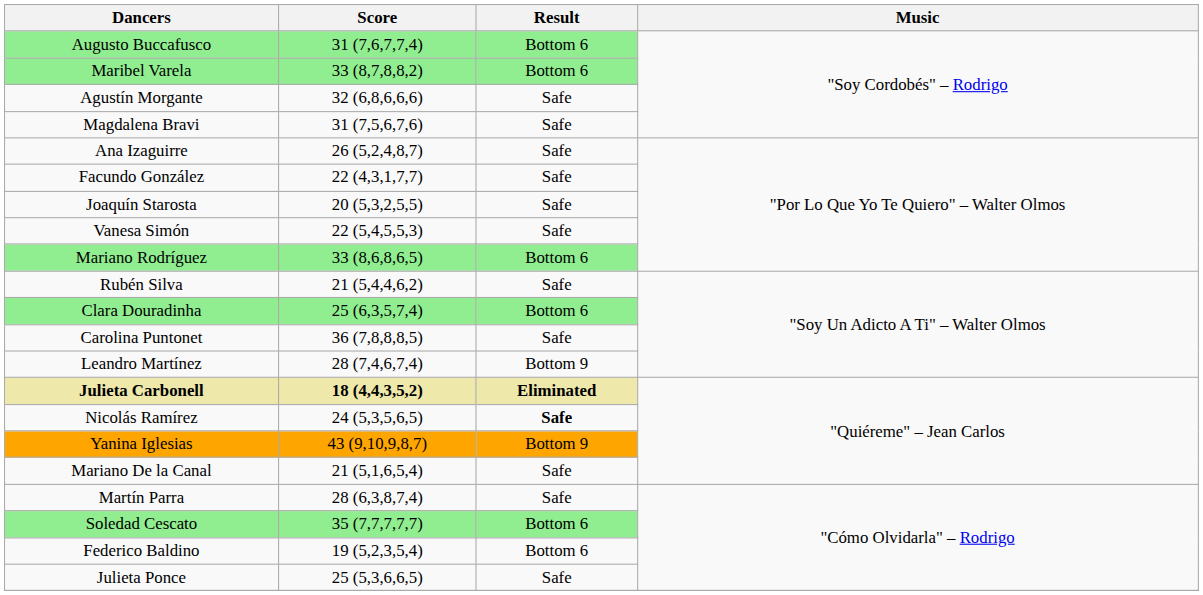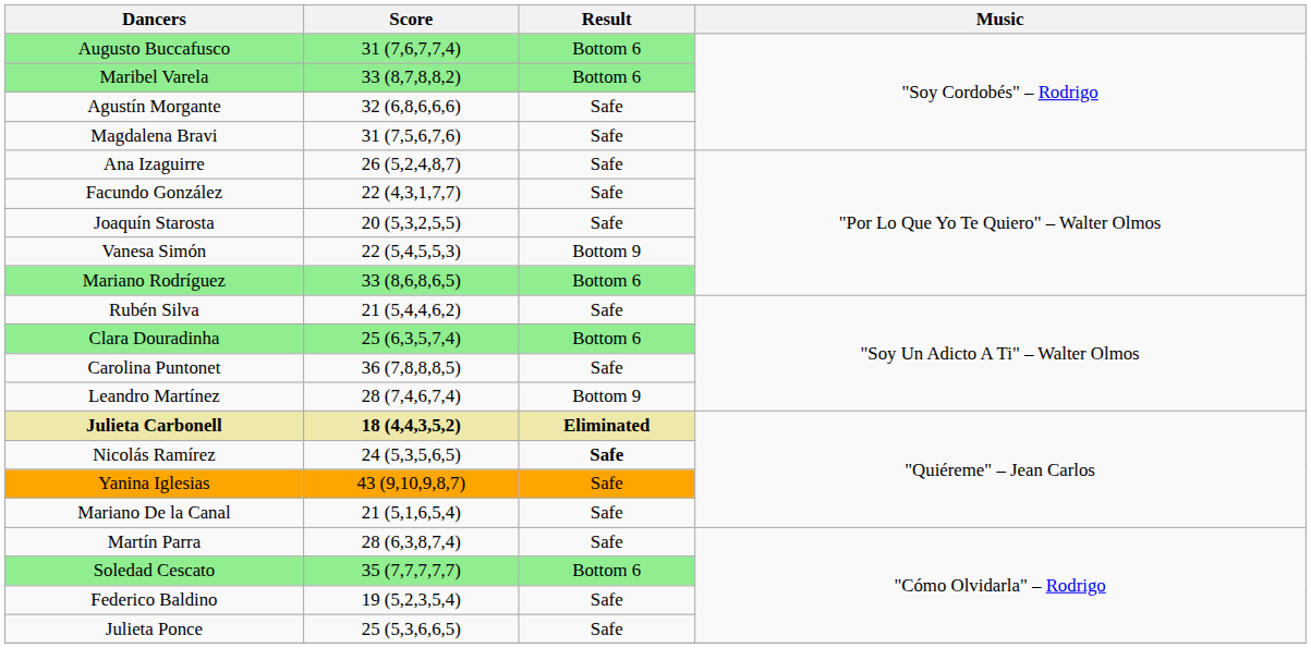 <table class="wikitable" width="90%" style="text-align:center;">
 <tr bgcolor="f2f2f2">
 <td><strong>Dancers</strong></td>
 <td><strong>Score</strong></td>
 <td><strong>Result</strong></td>
 <td><strong>Music</strong></td>
 </tr>
 <tr>
 <td bgcolor=lightgreen>Augusto Buccafusco</td>
 <td bgcolor=lightgreen>31 (7,6,7,7,4)</td>
 <td bgcolor=lightgreen>Bottom 6</td>
 <td rowspan=4>"Soy Cordobés" – <a href='#'>Rodrigo</a></td>
 </tr>
 <tr bgcolor=lightgreen>
 <td>Maribel Varela</td>
 <td>33 (8,7,8,8,2)</td>
 <td>Bottom 6</td>
 </tr>
 <tr>
 <td>Agustín Morgante</td>
 <td>32 (6,8,6,6,6)</td>
 <td>Safe</td>
 </tr>
 <tr>
 <td>Magdalena Bravi</td>
 <td>31 (7,5,6,7,6)</td>
 <td>Safe</td>
 </tr>
 <tr>
 <td>Ana Izaguirre</td>
 <td>26 (5,2,4,8,7)</td>
 <td>Safe</td>
 <td rowspan=5>"Por Lo Que Yo Te Quiero" – Walter Olmos</td>
 </tr>
 <tr>
 <td>Facundo González</td>
 <td>22 (4,3,1,7,7)</td>
 <td>Safe</td>
 </tr>
 <tr>
 <td>Joaquín Starosta</td>
 <td>20 (5,3,2,5,5)</td>
 <td>Safe</td>
 </tr>
 <tr>
 <td>Vanesa Simón</td>
 <td>22 (5,4,5,5,3)</td>
-<td>Safe</td>
+<td>Bottom 9</td>
 </tr>
 <tr bgcolor=lightgreen>
 <td>Mariano Rodríguez</td>
 <td>33 (8,6,8,6,5)</td>
 <td>Bottom 6</td>
 </tr>
 <tr>
 <td>Rubén Silva</td>
 <td>21 (5,4,4,6,2)</td>
 <td>Safe</td>
 <td rowspan=4>"Soy Un Adicto A Ti" – Walter Olmos</td>
 </tr>
 <tr bgcolor=lightgreen>
 <td>Clara Douradinha</td>
 <td>25 (6,3,5,7,4)</td>
 <td>Bottom 6</td>
 </tr>
 <tr>
 <td>Carolina Puntonet</td>
 <td>36 (7,8,8,8,5)</td>
 <td>Safe</td>
 </tr>
 <tr>
 <td>Leandro Martínez</td>
 <td>28 (7,4,6,7,4)</td>
 <td>Bottom 9</td>
 </tr>
 <tr>
 <td bgcolor=palegoldenrod><strong>Julieta Carbonell</strong></td>
 <td bgcolor=palegoldenrod><strong>18 (4,4,3,5,2)</strong></td>
 <td bgcolor=palegoldenrod><strong>Eliminated</strong></td>
 <td rowspan=4>"Quiéreme" – Jean Carlos</td>
 </tr>
 <tr>
 <td>Nicolás Ramírez</td>
 <td>24 (5,3,5,6,5)</td>
 <td><strong>Safe</strong></td>
 </tr>
 <tr bgcolor=orange>
 <td>Yanina Iglesias</td>
 <td>43 (9,10,9,8,7)</td>
-<td>Bottom 9</td>
+<td>Safe</td>
 </tr>
 <tr>
 <td>Mariano De la Canal</td>
 <td>21 (5,1,6,5,4)</td>
 <td>Safe</td>
 </tr>
 <tr>
 <td>Martín Parra</td>
 <td>28 (6,3,8,7,4)</td>
 <td>Safe</td>
 <td rowspan=4>"Cómo Olvidarla" – <a href='#'>Rodrigo</a></td>
 </tr>
 <tr bgcolor=lightgreen>
 <td>Soledad Cescato</td>
 <td>35 (7,7,7,7,7)</td>
 <td>Bottom 6</td>
 </tr>
 <tr>
 <td>Federico Baldino</td>
 <td>19 (5,2,3,5,4)</td>
-<td>Bottom 6</td>
+<td>Safe</td>
 </tr>
 <tr>
 <td>Julieta Ponce</td>
 <td>25 (5,3,6,6,5)</td>
 <td>Safe</td>
 </tr>
 <tr>
 </tr>
 </table>
